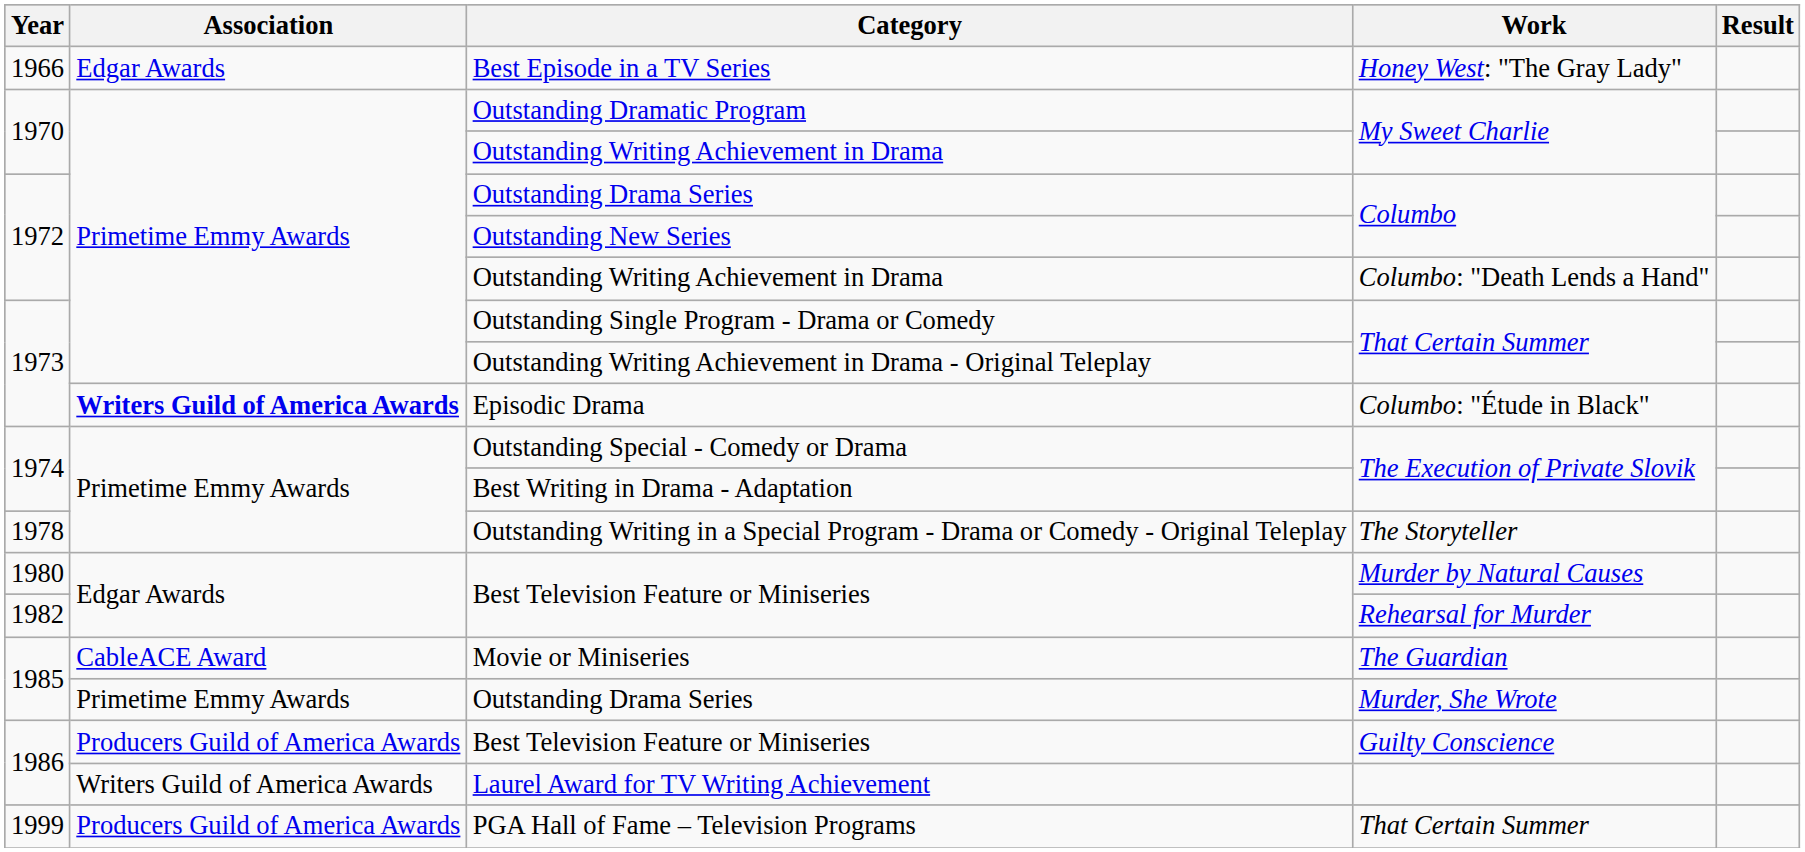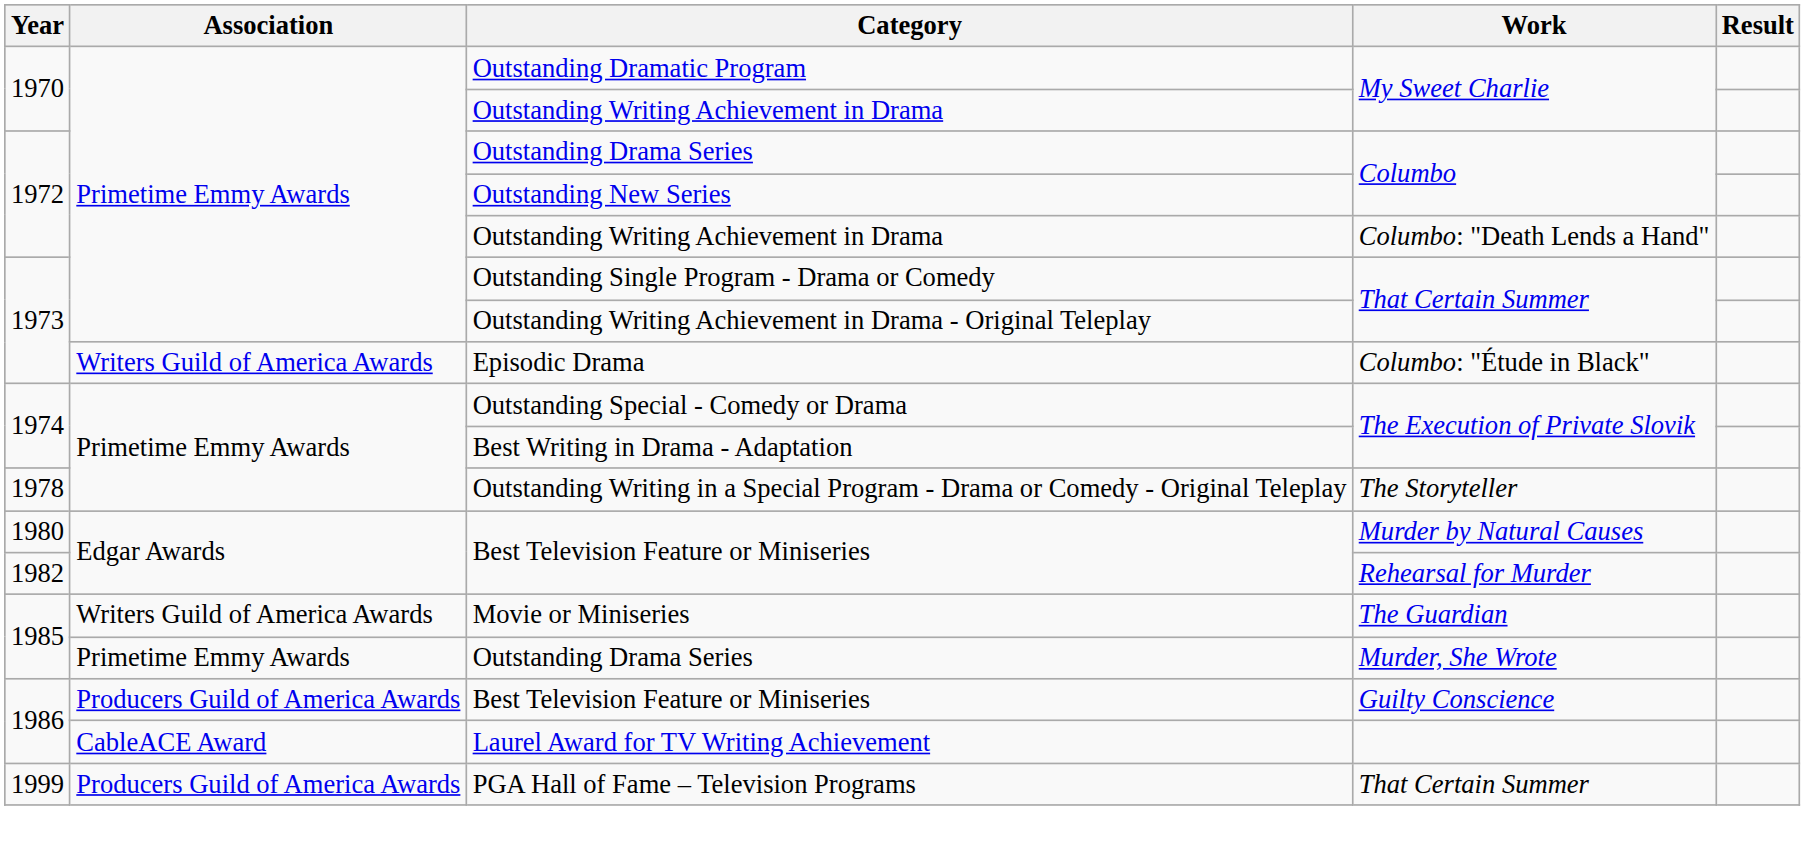 <table class="wikitable">
 <tr>
 <th>Year</th>
 <th>Association</th>
 <th>Category</th>
 <th>Work</th>
 <th>Result</th>
-</tr>
-<tr>
-<td>1966</td>
-<td><a href='#'>Edgar Awards</a></td>
-<td><a href='#'>Best Episode in a TV Series</a></td>
-<td><em><a href='#'>Honey West</a></em>: "The Gray Lady"</td>
-<td></td>
 </tr>
 <tr>
 <td rowspan="2">1970</td>
 <td rowspan="7"><a href='#'>Primetime Emmy Awards</a></td>
 <td><a href='#'>Outstanding Dramatic Program</a></td>
 <td rowspan="2"><em><a href='#'>My Sweet Charlie</a></em></td>
 <td></td>
 </tr>
 <tr>
 <td><a href='#'>Outstanding Writing Achievement in Drama</a></td>
 <td></td>
 </tr>
 <tr>
 <td rowspan="3">1972</td>
 <td><a href='#'>Outstanding Drama Series</a></td>
 <td rowspan="2"><em><a href='#'>Columbo</a></em></td>
 <td></td>
 </tr>
 <tr>
 <td><a href='#'>Outstanding New Series</a></td>
 <td></td>
 </tr>
 <tr>
 <td>Outstanding Writing Achievement in Drama</td>
 <td><em>Columbo</em>: "Death Lends a Hand"</td>
 <td></td>
 </tr>
 <tr>
 <td rowspan="3">1973</td>
 <td>Outstanding Single Program - Drama or Comedy</td>
 <td rowspan="2"><em><a href='#'>That Certain Summer</a></em></td>
 <td></td>
 </tr>
 <tr>
 <td>Outstanding Writing Achievement in Drama - Original Teleplay</td>
 <td></td>
 </tr>
 <tr>
-<td><strong><a href='#'>Writers Guild of America Awards</a></strong></td>
+<td><a href='#'>Writers Guild of America Awards</a></td>
 <td>Episodic Drama</td>
 <td><em>Columbo</em>: "Étude in Black"</td>
 <td></td>
 </tr>
 <tr>
 <td rowspan="2">1974</td>
 <td rowspan="3">Primetime Emmy Awards</td>
 <td>Outstanding Special - Comedy or Drama</td>
 <td rowspan="2"><em><a href='#'>The Execution of Private Slovik</a></em></td>
 <td></td>
 </tr>
 <tr>
 <td>Best Writing in Drama - Adaptation</td>
 <td></td>
 </tr>
 <tr>
 <td>1978</td>
 <td>Outstanding Writing in a Special Program - Drama or Comedy - Original Teleplay</td>
 <td><em>The Storyteller</em></td>
 <td></td>
 </tr>
 <tr>
 <td>1980</td>
 <td rowspan="2">Edgar Awards</td>
 <td rowspan="2">Best Television Feature or Miniseries</td>
 <td><em><a href='#'>Murder by Natural Causes</a></em></td>
 <td></td>
 </tr>
 <tr>
 <td>1982</td>
 <td><em><a href='#'>Rehearsal for Murder</a></em></td>
 <td></td>
 </tr>
 <tr>
 <td rowspan="2">1985</td>
-<td><a href='#'>CableACE Award</a></td>
+<td>Writers Guild of America Awards</td>
 <td>Movie or Miniseries</td>
 <td><em><a href='#'>The Guardian</a></em></td>
 <td></td>
 </tr>
 <tr>
 <td>Primetime Emmy Awards</td>
 <td>Outstanding Drama Series</td>
 <td><em><a href='#'>Murder, She Wrote</a></em></td>
 <td></td>
 </tr>
 <tr>
 <td rowspan="2">1986</td>
 <td><a href='#'>Producers Guild of America Awards</a></td>
 <td>Best Television Feature or Miniseries</td>
 <td><em><a href='#'>Guilty Conscience</a></em></td>
 <td></td>
 </tr>
 <tr>
-<td>Writers Guild of America Awards</td>
+<td><a href='#'>CableACE Award</a></td>
 <td><a href='#'>Laurel Award for TV Writing Achievement</a></td>
 <td></td>
 <td></td>
 </tr>
 <tr>
 <td>1999</td>
 <td><a href='#'>Producers Guild of America Awards</a></td>
 <td>PGA Hall of Fame – Television Programs</td>
 <td><em>That Certain Summer</em></td>
 <td></td>
 </tr>
 </table>
